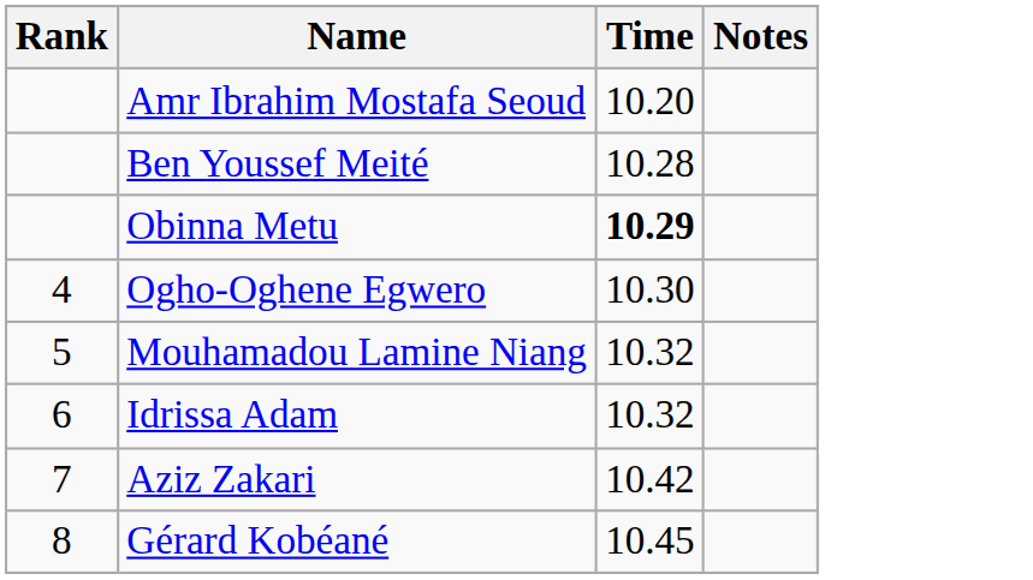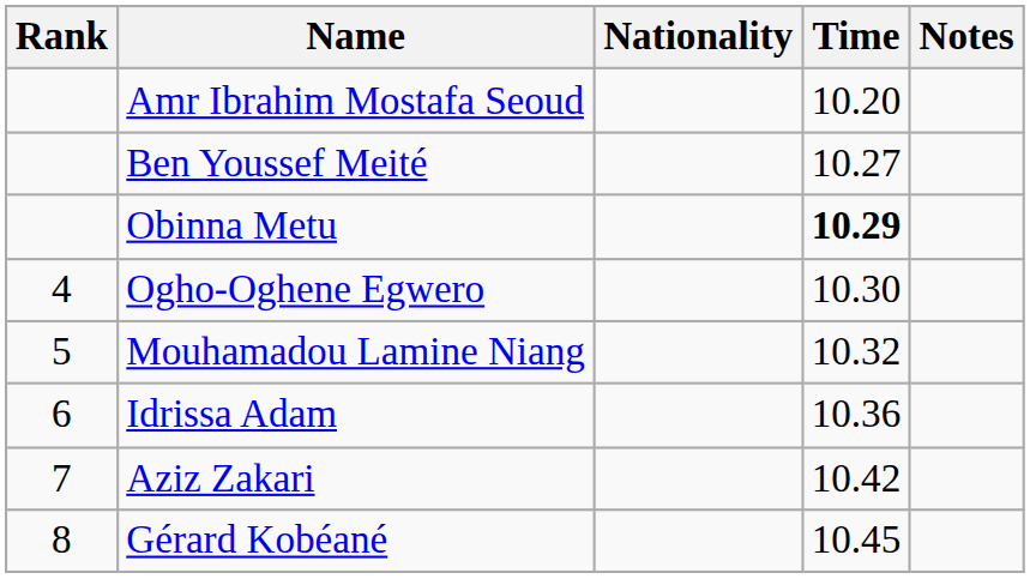 <table class="wikitable sortable" style="text-align:center">
 <tr>
 <th>Rank</th>
 <th>Name</th>
+<th>Nationality</th>
 <th>Time</th>
 <th>Notes</th>
 </tr>
 <tr>
 <td></td>
 <td align=left><a href='#'>Amr Ibrahim Mostafa Seoud</a></td>
+<td align=left></td>
 <td>10.20</td>
 <td></td>
 </tr>
 <tr>
 <td></td>
 <td align=left><a href='#'>Ben Youssef Meité</a></td>
-<td>10.28</td>
+<td align=left></td>
+<td>10.27</td>
 <td></td>
 </tr>
 <tr>
 <td></td>
 <td align=left><a href='#'>Obinna Metu</a></td>
+<td align=left></td>
 <td><strong>10.29</strong></td>
 <td></td>
 </tr>
 <tr>
 <td>4</td>
 <td align=left><a href='#'>Ogho-Oghene Egwero</a></td>
+<td align=left></td>
 <td>10.30</td>
 <td></td>
 </tr>
 <tr>
 <td>5</td>
 <td align=left><a href='#'>Mouhamadou Lamine Niang</a></td>
+<td align=left></td>
 <td>10.32</td>
 <td></td>
 </tr>
 <tr>
 <td>6</td>
 <td align=left><a href='#'>Idrissa Adam</a></td>
-<td>10.32</td>
+<td align=left></td>
+<td>10.36</td>
 <td></td>
 </tr>
 <tr>
 <td>7</td>
 <td align=left><a href='#'>Aziz Zakari</a></td>
+<td align=left></td>
 <td>10.42</td>
 <td></td>
 </tr>
 <tr>
 <td>8</td>
 <td align=left><a href='#'>Gérard Kobéané</a></td>
+<td align=left></td>
 <td>10.45</td>
 <td></td>
 </tr>
 </table>
